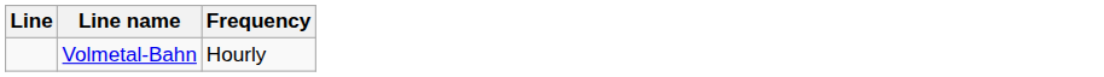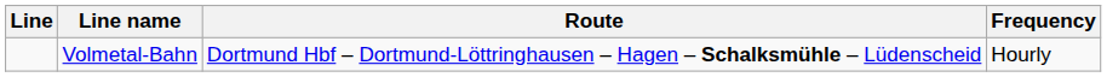 <table class="wikitable">
 <tr>
 <th>Line</th>
 <th>Line name</th>
+<th>Route</th>
 <th>Frequency</th>
 </tr>
 <tr>
 <td></td>
 <td><a href='#'>Volmetal-Bahn</a></td>
+<td><a href='#'>Dortmund Hbf</a> – <a href='#'>Dortmund-Löttringhausen</a> – <a href='#'>Hagen</a> – <strong>Schalksmühle</strong> –  <a href='#'>Lüdenscheid</a></td>
 <td>Hourly</td>
 </tr>
 </table>
